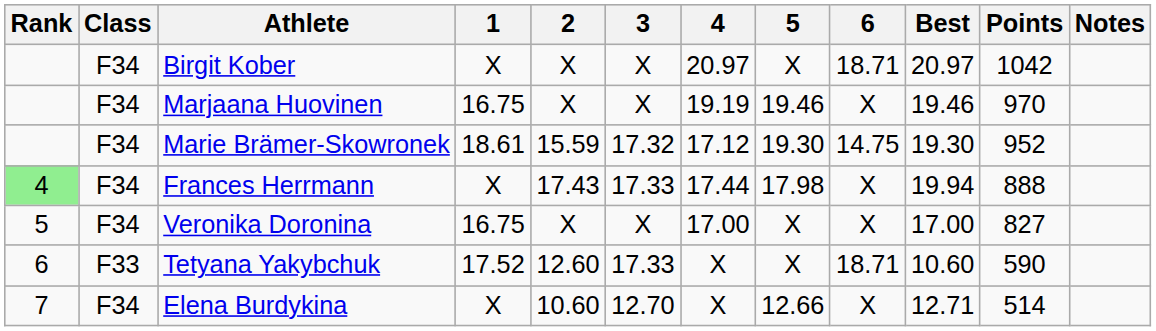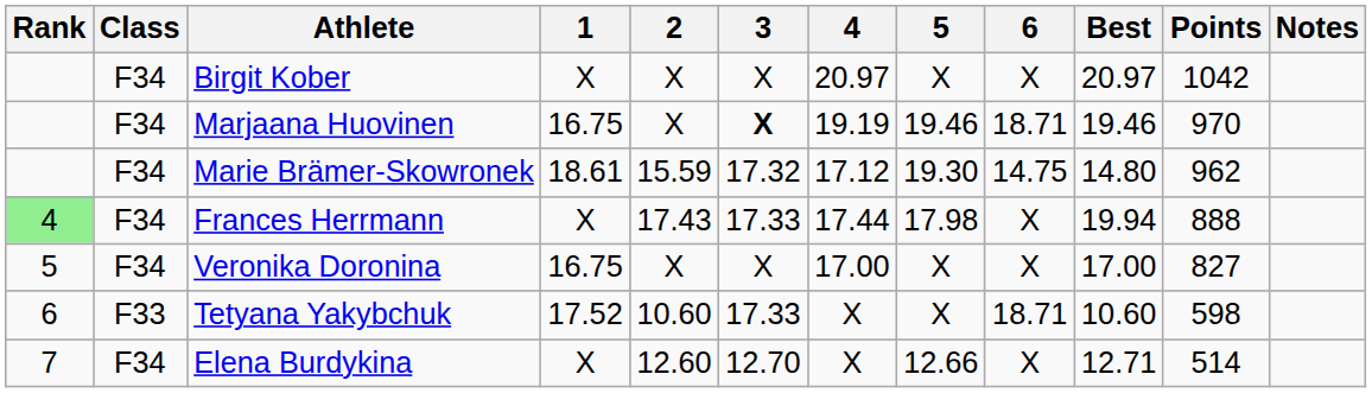 <table class="wikitable sortable" style="text-align:center">
 <tr>
 <th>Rank</th>
 <th>Class</th>
 <th>Athlete</th>
 <th>1</th>
 <th>2</th>
 <th>3</th>
 <th>4</th>
 <th>5</th>
 <th>6</th>
 <th>Best</th>
 <th>Points</th>
 <th>Notes</th>
 </tr>
 <tr>
 <td></td>
 <td>F34</td>
 <td style="text-align:left"><a href='#'>Birgit Kober</a><br></td>
 <td>X</td>
 <td>X</td>
 <td>X</td>
 <td>20.97</td>
 <td>X</td>
-<td>18.71</td>
+<td>X</td>
 <td>20.97</td>
 <td>1042</td>
 <td></td>
 </tr>
 <tr>
 <td></td>
 <td>F34</td>
 <td style="text-align:left"><a href='#'>Marjaana Huovinen</a><br></td>
 <td>16.75</td>
 <td>X</td>
-<td>X</td>
+<td><strong>X</strong></td>
 <td>19.19</td>
 <td>19.46</td>
-<td>X</td>
+<td>18.71</td>
 <td>19.46</td>
 <td>970</td>
 <td></td>
 </tr>
 <tr>
 <td></td>
 <td>F34</td>
 <td style="text-align:left"><a href='#'>Marie Brämer-Skowronek</a><br></td>
 <td>18.61</td>
 <td>15.59</td>
 <td>17.32</td>
 <td>17.12</td>
 <td>19.30</td>
 <td>14.75</td>
-<td>19.30</td>
-<td>952</td>
+<td>14.80</td>
+<td>962</td>
 <td></td>
 </tr>
 <tr>
 <td style="background: lightgreen;">4</td>
 <td>F34</td>
 <td style="text-align:left"><a href='#'>Frances Herrmann</a><br></td>
 <td>X</td>
 <td>17.43</td>
 <td>17.33</td>
 <td>17.44</td>
 <td>17.98</td>
 <td>X</td>
 <td>19.94</td>
 <td>888</td>
 <td></td>
 </tr>
 <tr>
 <td>5</td>
 <td>F34</td>
 <td style="text-align:left"><a href='#'>Veronika Doronina</a><br></td>
 <td>16.75</td>
 <td>X</td>
 <td>X</td>
 <td>17.00</td>
 <td>X</td>
 <td>X</td>
 <td>17.00</td>
 <td>827</td>
 <td></td>
 </tr>
 <tr>
 <td>6</td>
 <td>F33</td>
 <td style="text-align:left"><a href='#'>Tetyana Yakybchuk</a><br></td>
 <td>17.52</td>
-<td>12.60</td>
+<td>10.60</td>
 <td>17.33</td>
 <td>X</td>
 <td>X</td>
 <td>18.71</td>
 <td>10.60</td>
-<td>590</td>
+<td>598</td>
 <td></td>
 </tr>
 <tr>
 <td>7</td>
 <td>F34</td>
 <td style="text-align:left"><a href='#'>Elena Burdykina</a><br></td>
 <td>X</td>
-<td>10.60</td>
+<td>12.60</td>
 <td>12.70</td>
 <td>X</td>
 <td>12.66</td>
 <td>X</td>
 <td>12.71</td>
 <td>514</td>
 <td></td>
 </tr>
 </table>
